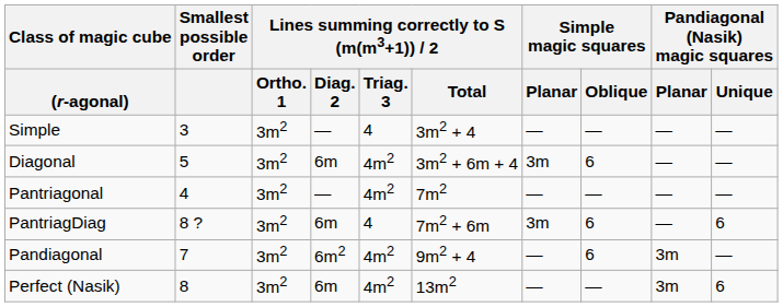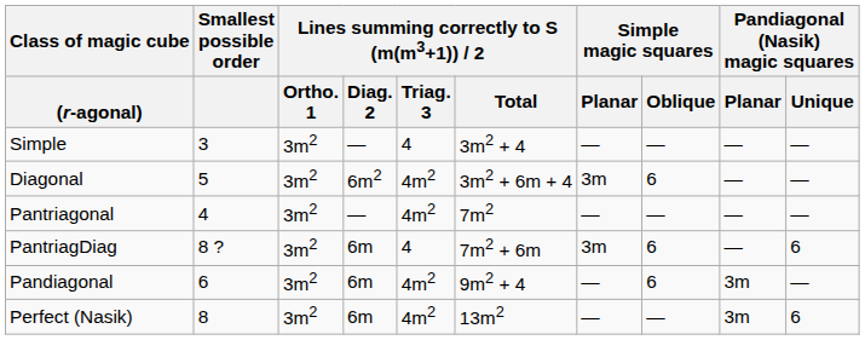 <table class="wikitable">
 <tr>
 <th>Class of magic cube</th>
 <th>Smallest<br>possible<br>order</th>
 <th colspan=4>Lines summing correctly to S<br>(m(m<sup>3</sup>+1)) / 2</th>
 <th colspan=2>Simple<br>magic squares</th>
 <th colspan=2>Pandiagonal<br>(Nasik)<br>magic squares</th>
 </tr>
 <tr>
 <th><br>(<em>r</em>-agonal)</th>
 <th></th>
 <th>Ortho.<br>1</th>
 <th>Diag.<br>2</th>
 <th>Triag.<br>3</th>
 <th>Total</th>
 <th>Planar</th>
 <th>Oblique</th>
 <th>Planar</th>
 <th>Unique</th>
 </tr>
 <tr>
 <td>Simple</td>
 <td>3</td>
 <td>3m<sup>2</sup></td>
 <td>—</td>
 <td>4</td>
 <td>3m<sup>2</sup> + 4</td>
 <td>—</td>
 <td>—</td>
 <td>—</td>
 <td>—</td>
 </tr>
 <tr>
 <td>Diagonal</td>
 <td>5</td>
 <td>3m<sup>2</sup></td>
-<td>6m</td>
+<td>6m<sup>2</sup></td>
 <td>4m<sup>2</sup></td>
 <td>3m<sup>2</sup> + 6m + 4</td>
 <td>3m</td>
 <td>6</td>
 <td>—</td>
 <td>—</td>
 </tr>
 <tr>
 <td>Pantriagonal</td>
 <td>4</td>
 <td>3m<sup>2</sup></td>
 <td>—</td>
 <td>4m<sup>2</sup></td>
 <td>7m<sup>2</sup></td>
 <td>—</td>
 <td>—</td>
 <td>—</td>
 <td>—</td>
 </tr>
 <tr>
 <td>PantriagDiag</td>
 <td>8 ?</td>
 <td>3m<sup>2</sup></td>
 <td>6m</td>
 <td>4</td>
 <td>7m<sup>2</sup> + 6m</td>
 <td>3m</td>
 <td>6</td>
 <td>—</td>
 <td>6</td>
 </tr>
 <tr>
 <td>Pandiagonal</td>
-<td>7</td>
+<td>6</td>
 <td>3m<sup>2</sup></td>
-<td>6m<sup>2</sup></td>
+<td>6m</td>
 <td>4m<sup>2</sup></td>
 <td>9m<sup>2</sup> + 4</td>
 <td>—</td>
 <td>6</td>
 <td>3m</td>
 <td>—</td>
 </tr>
 <tr>
 <td>Perfect (Nasik)</td>
 <td>8</td>
 <td>3m<sup>2</sup></td>
 <td>6m</td>
 <td>4m<sup>2</sup></td>
 <td>13m<sup>2</sup></td>
 <td>—</td>
 <td>—</td>
 <td>3m</td>
 <td>6</td>
 </tr>
 </table>
